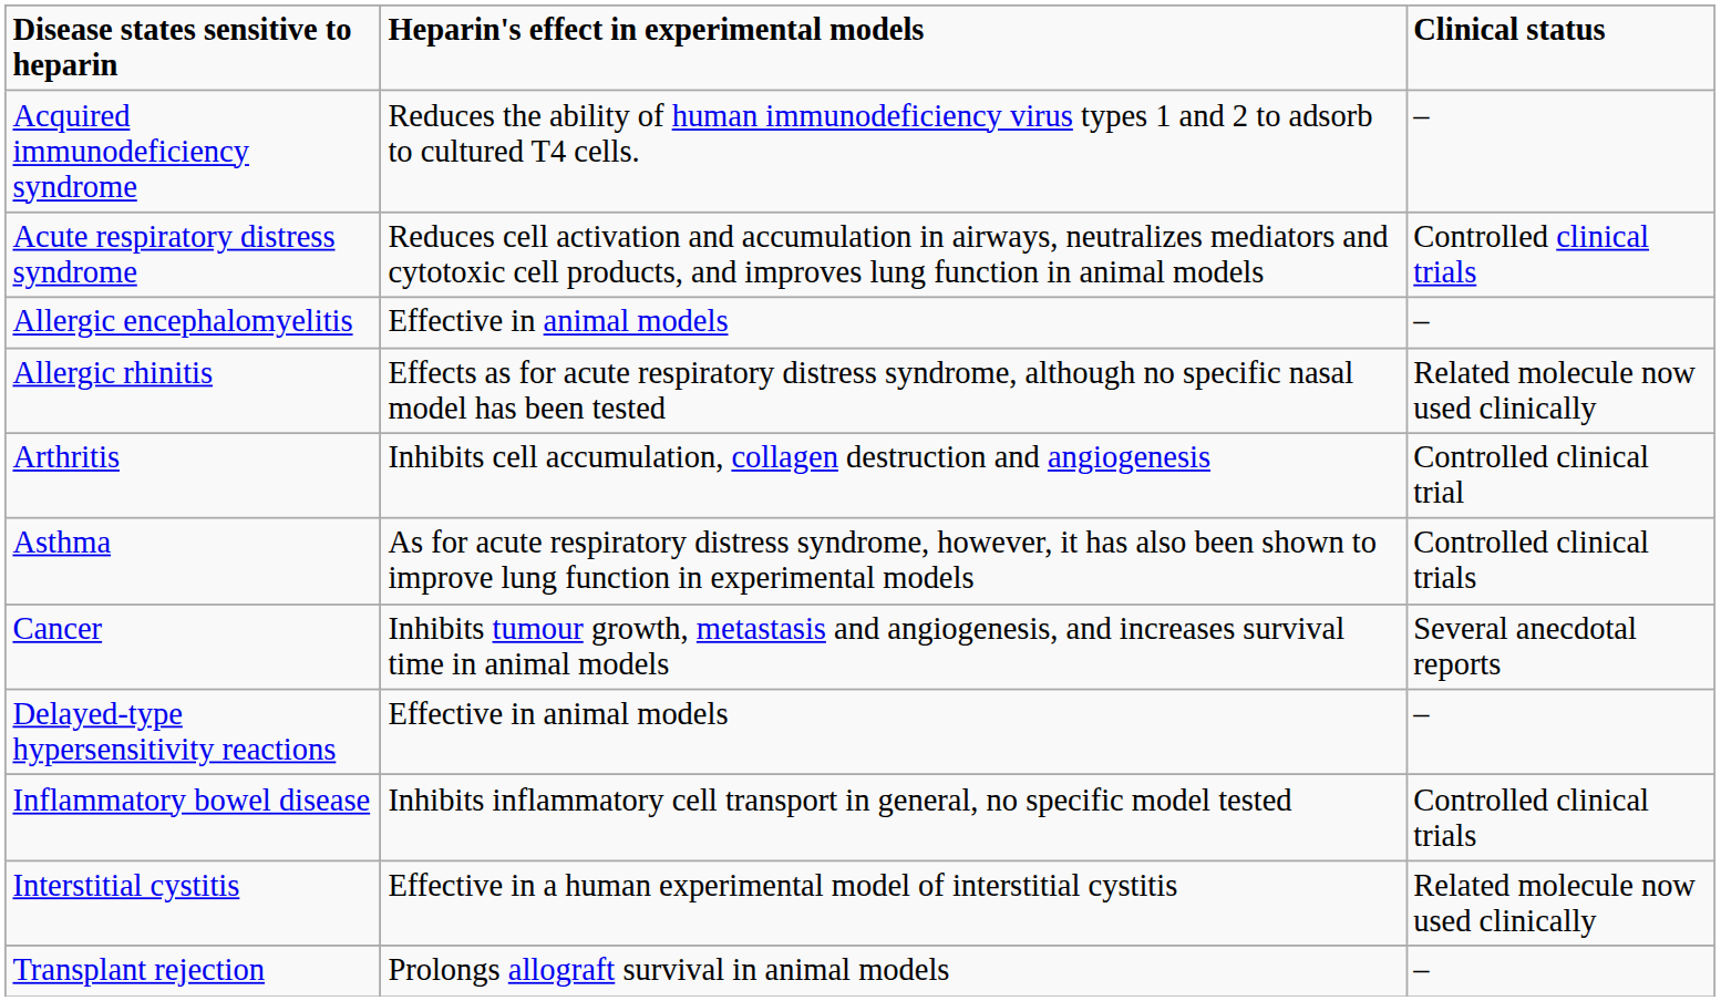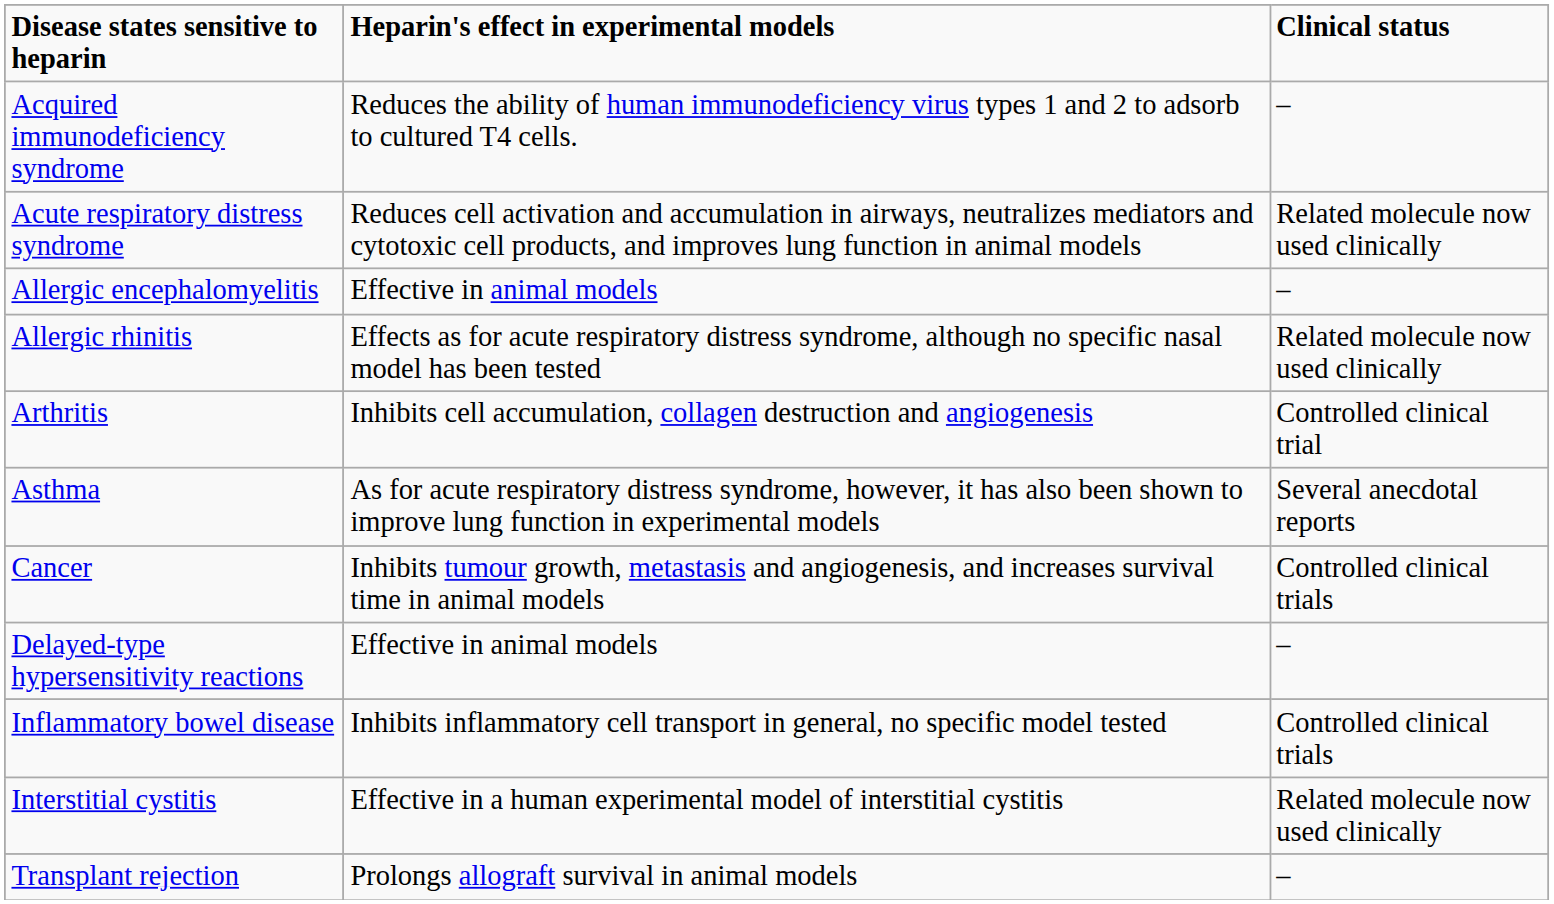 <table class="wikitable" style="text-align:left">
 <tr valign="top">
 <td><strong>Disease states sensitive to heparin</strong></td>
 <td><strong>Heparin's effect in experimental models</strong></td>
 <td><strong>Clinical status</strong></td>
 </tr>
 <tr valign="top">
 <td><a href='#'>Acquired immunodeficiency syndrome</a></td>
 <td>Reduces the ability of <a href='#'>human immunodeficiency virus</a> types 1 and 2 to adsorb to cultured T4 cells.</td>
 <td>–</td>
 </tr>
 <tr valign="top">
 <td><a href='#'>Acute respiratory distress syndrome</a></td>
 <td>Reduces cell activation and accumulation in airways, neutralizes mediators and cytotoxic cell products, and improves lung function in animal models</td>
-<td>Controlled <a href='#'>clinical trials</a></td>
+<td>Related molecule now used clinically</td>
 </tr>
 <tr valign="top">
 <td><a href='#'>Allergic encephalomyelitis</a></td>
 <td>Effective in <a href='#'>animal models</a></td>
 <td>–</td>
 </tr>
 <tr valign="top">
 <td><a href='#'>Allergic rhinitis</a></td>
 <td>Effects as for acute respiratory distress syndrome, although no specific nasal model has been tested</td>
 <td>Related molecule now used clinically</td>
 </tr>
 <tr valign="top">
 <td><a href='#'>Arthritis</a></td>
 <td>Inhibits cell accumulation, <a href='#'>collagen</a> destruction and <a href='#'>angiogenesis</a></td>
 <td>Controlled clinical trial</td>
 </tr>
 <tr valign="top">
 <td><a href='#'>Asthma</a></td>
 <td>As for acute respiratory distress syndrome, however, it has also been shown to improve lung function in experimental models</td>
-<td>Controlled clinical trials</td>
+<td>Several anecdotal reports</td>
 </tr>
 <tr valign="top">
 <td><a href='#'>Cancer</a></td>
 <td>Inhibits <a href='#'>tumour</a> growth, <a href='#'>metastasis</a> and angiogenesis, and increases survival time in animal models</td>
-<td>Several anecdotal reports</td>
+<td>Controlled clinical trials</td>
 </tr>
 <tr valign="top">
 <td><a href='#'>Delayed-type hypersensitivity reactions</a></td>
 <td>Effective in animal models</td>
 <td>–</td>
 </tr>
 <tr valign="top">
 <td><a href='#'>Inflammatory bowel disease</a></td>
 <td>Inhibits inflammatory cell transport in general, no specific model tested</td>
 <td>Controlled clinical trials</td>
 </tr>
 <tr valign="top">
 <td><a href='#'>Interstitial cystitis</a></td>
 <td>Effective in a human experimental model of interstitial cystitis</td>
 <td>Related molecule now used clinically</td>
 </tr>
 <tr valign="top">
 <td><a href='#'>Transplant rejection</a></td>
 <td>Prolongs <a href='#'>allograft</a> survival in animal models</td>
 <td>–</td>
 </tr>
 </table>
